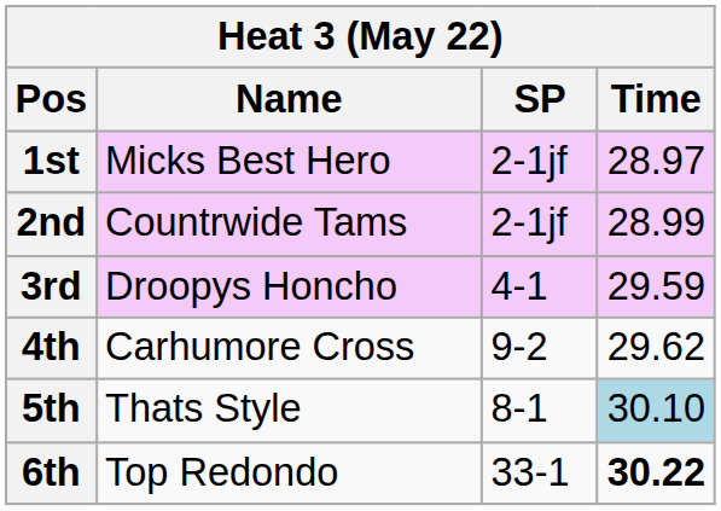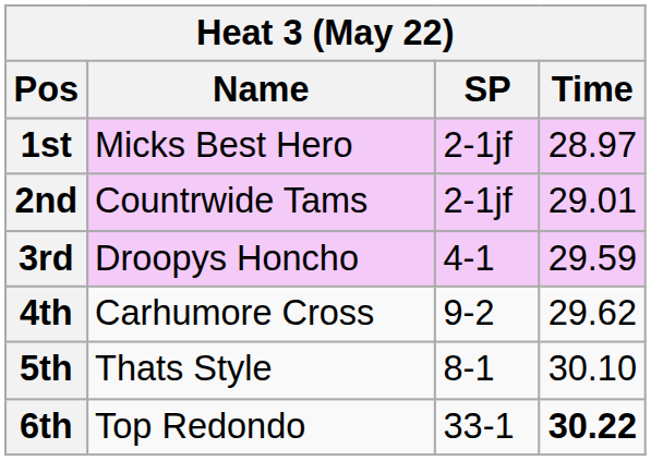 <table class="wikitable">
 <tr>
 <th colspan="6">Heat 3 (May 22)</th>
 </tr>
 <tr>
 <th width=20>Pos</th>
 <th width=150>Name</th>
 <th width=40>SP</th>
 <th width=40>Time</th>
 </tr>
 <tr style="background: #f4caf9;">
 <th>1st</th>
 <td>Micks Best Hero</td>
 <td>2-1jf</td>
 <td>28.97</td>
 </tr>
 <tr style="background: #f4caf9;">
 <th>2nd</th>
 <td>Countrwide Tams</td>
 <td>2-1jf</td>
-<td>28.99</td>
+<td>29.01</td>
 </tr>
 <tr style="background: #f4caf9;">
 <th>3rd</th>
 <td>Droopys Honcho</td>
 <td>4-1</td>
 <td>29.59</td>
 </tr>
 <tr>
 <th>4th</th>
 <td>Carhumore Cross</td>
 <td>9-2</td>
 <td>29.62</td>
 </tr>
 <tr>
 <th>5th</th>
 <td>Thats Style</td>
 <td>8-1</td>
-<td style="background: lightblue;">30.10</td>
+<td>30.10</td>
 </tr>
 <tr>
 <th>6th</th>
 <td>Top Redondo</td>
 <td>33-1</td>
 <td><strong>30.22</strong></td>
 </tr>
 </table>
